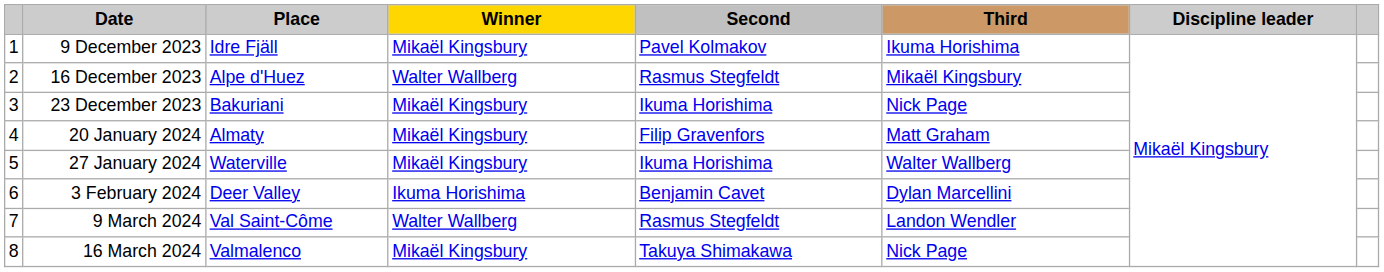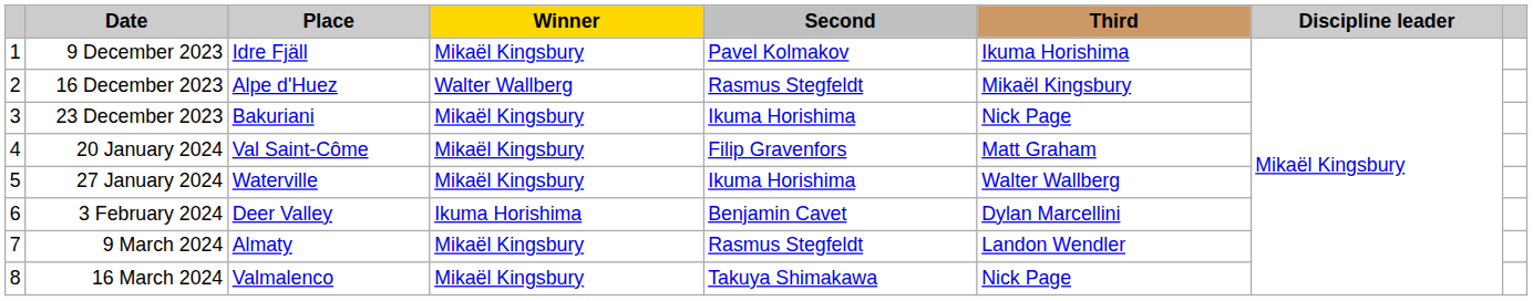 <table class="wikitable plainrowheaders" style="background:#fff; font-size:86%; line-height:16px; border:grey solid 1px; border-collapse:collapse;">
 <tr>
 <th scope="col" style="background:#ccc; width=10 px;"></th>
 <th scope="col" style="background:#ccc; width:135px;">Date</th>
 <th scope="col" style="background:#ccc; width:135px;">Place</th>
 <th scope="col" style="background:gold; width:185px;">Winner</th>
 <th scope="col" style="background:silver; width:185px;">Second</th>
 <th scope="col" style="background:#c96; width:185px;">Third</th>
 <th scope="col" style="background:#ccc; width:170px;">Discipline leader</th>
 <th scope="col" style="background:#ccc; width:10px;"></th>
 </tr>
 <tr>
 <td align="center">1</td>
 <td align="right">9 December 2023</td>
 <td> <a href='#'>Idre Fjäll</a></td>
 <td> <a href='#'>Mikaël Kingsbury</a></td>
 <td> <a href='#'>Pavel Kolmakov</a></td>
 <td> <a href='#'>Ikuma Horishima</a></td>
 <td rowspan=8> <a href='#'>Mikaël Kingsbury</a></td>
 <td></td>
 </tr>
 <tr>
 <td align="center">2</td>
 <td align="right">16 December 2023</td>
 <td> <a href='#'>Alpe d'Huez</a></td>
 <td> <a href='#'>Walter Wallberg</a></td>
 <td> <a href='#'>Rasmus Stegfeldt</a></td>
 <td> <a href='#'>Mikaël Kingsbury</a></td>
 <td></td>
 </tr>
 <tr>
 <td align="center">3</td>
 <td align="right">23 December 2023</td>
 <td> <a href='#'>Bakuriani</a></td>
 <td> <a href='#'>Mikaël Kingsbury</a></td>
 <td> <a href='#'>Ikuma Horishima</a></td>
 <td> <a href='#'>Nick Page</a></td>
 <td></td>
 </tr>
 <tr>
 <td align="center">4</td>
 <td align="right">20 January 2024</td>
-<td> <a href='#'>Almaty</a></td>
+<td> <a href='#'>Val Saint-Côme</a></td>
 <td> <a href='#'>Mikaël Kingsbury</a></td>
 <td> <a href='#'>Filip Gravenfors</a></td>
 <td> <a href='#'>Matt Graham</a></td>
 <td></td>
 </tr>
 <tr>
 <td align="center">5</td>
 <td align="right">27 January 2024</td>
 <td> <a href='#'>Waterville</a></td>
 <td> <a href='#'>Mikaël Kingsbury</a></td>
 <td> <a href='#'>Ikuma Horishima</a></td>
 <td> <a href='#'>Walter Wallberg</a></td>
 <td></td>
 </tr>
 <tr>
 <td align="center">6</td>
 <td align="right">3 February 2024</td>
 <td> <a href='#'>Deer Valley</a></td>
 <td> <a href='#'>Ikuma Horishima</a></td>
 <td> <a href='#'>Benjamin Cavet</a></td>
 <td> <a href='#'>Dylan Marcellini</a></td>
 <td></td>
 </tr>
 <tr>
 <td align="center">7</td>
 <td align="right">9 March 2024</td>
-<td> <a href='#'>Val Saint-Côme</a></td>
-<td> <a href='#'>Walter Wallberg</a></td>
+<td> <a href='#'>Almaty</a></td>
+<td> <a href='#'>Mikaël Kingsbury</a></td>
 <td> <a href='#'>Rasmus Stegfeldt</a></td>
 <td> <a href='#'>Landon Wendler</a></td>
 <td></td>
 </tr>
 <tr>
 <td align="center">8</td>
 <td align="right">16 March 2024</td>
 <td> <a href='#'>Valmalenco</a></td>
 <td> <a href='#'>Mikaël Kingsbury</a></td>
 <td> <a href='#'>Takuya Shimakawa</a></td>
 <td> <a href='#'>Nick Page</a></td>
 <td></td>
 </tr>
 </table>
